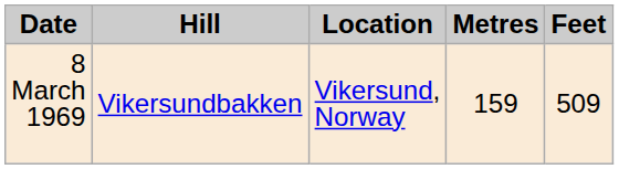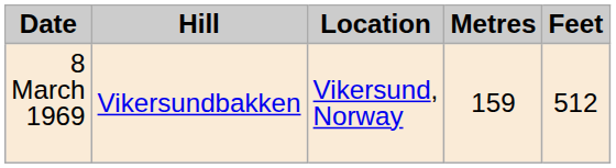 <table class="wikitable sortable" style="text-align:left; line-height:16px; width:34%;">
 <tr>
 <th style="background-color: #ccc;" width="88">Date</th>
 <th style="background-color: #ccc;" width="112">Hill</th>
 <th style="background-color: #ccc;" width="120">Location</th>
 <th style="background-color: #ccc;" width="45">Metres</th>
 <th style="background-color: #ccc;" width="45">Feet</th>
 </tr>
 <tr bgcolor=#FAEBD7>
 <td align=right>8 March 1969  </td>
 <td><a href='#'>Vikersundbakken</a></td>
 <td><a href='#'>Vikersund</a>, <a href='#'>Norway</a></td>
 <td align=center>159</td>
-<td align=center>509</td>
+<td align=center>512</td>
 </tr>
 </table>
